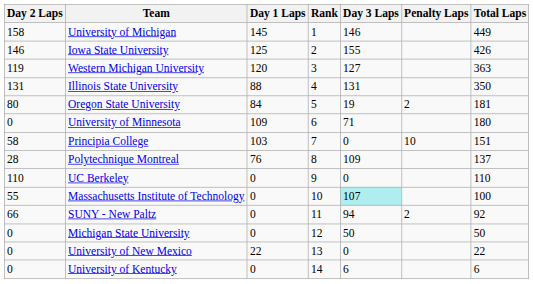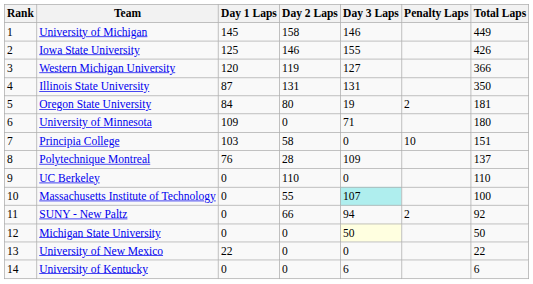 <table class="wikitable">
 <tr>
-<th>Day 2 Laps</th>
+<th>Rank</th>
 <th>Team</th>
 <th>Day 1 Laps</th>
-<th>Rank</th>
+<th>Day 2 Laps</th>
 <th>Day 3 Laps</th>
 <th>Penalty Laps</th>
 <th>Total Laps</th>
 </tr>
 <tr>
-<td>158</td>
+<td>1</td>
 <td><a href='#'>University of Michigan</a></td>
 <td>145</td>
-<td>1</td>
+<td>158</td>
 <td>146</td>
 <td></td>
 <td>449</td>
 </tr>
 <tr>
-<td>146</td>
+<td>2</td>
 <td><a href='#'>Iowa State University</a></td>
 <td>125</td>
-<td>2</td>
+<td>146</td>
 <td>155</td>
 <td></td>
 <td>426</td>
 </tr>
 <tr>
-<td>119</td>
+<td>3</td>
 <td><a href='#'>Western Michigan University</a></td>
 <td>120</td>
-<td>3</td>
+<td>119</td>
 <td>127</td>
 <td></td>
-<td>363</td>
+<td>366</td>
 </tr>
 <tr>
+<td>4</td>
+<td><a href='#'>Illinois State University</a></td>
+<td>87</td>
 <td>131</td>
-<td><a href='#'>Illinois State University</a></td>
-<td>88</td>
-<td>4</td>
 <td>131</td>
 <td></td>
 <td>350</td>
 </tr>
 <tr>
-<td>80</td>
+<td>5</td>
 <td><a href='#'>Oregon State University</a></td>
 <td>84</td>
-<td>5</td>
+<td>80</td>
 <td>19</td>
 <td>2</td>
 <td>181</td>
 </tr>
 <tr>
-<td>0</td>
+<td>6</td>
 <td><a href='#'>University of Minnesota</a></td>
 <td>109</td>
-<td>6</td>
+<td>0</td>
 <td>71</td>
 <td></td>
 <td>180</td>
 </tr>
 <tr>
-<td>58</td>
+<td>7</td>
 <td><a href='#'>Principia College</a></td>
 <td>103</td>
-<td>7</td>
+<td>58</td>
 <td>0</td>
 <td>10</td>
 <td>151</td>
 </tr>
 <tr>
-<td>28</td>
+<td>8</td>
 <td><a href='#'>Polytechnique Montreal</a></td>
 <td>76</td>
-<td>8</td>
+<td>28</td>
 <td>109</td>
 <td></td>
 <td>137</td>
 </tr>
 <tr>
-<td>110</td>
+<td>9</td>
 <td><a href='#'>UC Berkeley</a></td>
 <td>0</td>
-<td>9</td>
+<td>110</td>
 <td>0</td>
 <td></td>
 <td>110</td>
 </tr>
 <tr>
-<td>55</td>
+<td>10</td>
 <td><a href='#'>Massachusetts Institute of Technology</a></td>
 <td>0</td>
-<td>10</td>
+<td>55</td>
 <td style="background: paleturquoise;">107</td>
 <td></td>
 <td>100</td>
 </tr>
 <tr>
-<td>66</td>
+<td>11</td>
 <td><a href='#'>SUNY - New Paltz</a></td>
 <td>0</td>
-<td>11</td>
+<td>66</td>
 <td>94</td>
 <td>2</td>
 <td>92</td>
 </tr>
 <tr>
-<td>0</td>
+<td>12</td>
 <td><a href='#'>Michigan State University</a></td>
 <td>0</td>
-<td>12</td>
-<td>50</td>
+<td>0</td>
+<td style="background: lightyellow;">50</td>
 <td></td>
 <td>50</td>
 </tr>
 <tr>
-<td>0</td>
+<td>13</td>
 <td><a href='#'>University of New Mexico</a></td>
 <td>22</td>
-<td>13</td>
+<td>0</td>
 <td>0</td>
 <td></td>
 <td>22</td>
 </tr>
 <tr>
-<td>0</td>
+<td>14</td>
 <td><a href='#'>University of Kentucky</a></td>
 <td>0</td>
-<td>14</td>
+<td>0</td>
 <td>6</td>
 <td></td>
 <td>6</td>
 </tr>
 </table>
